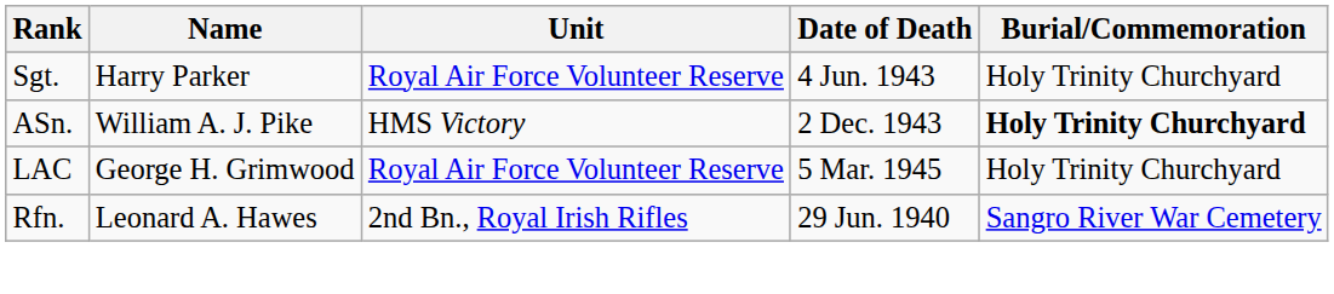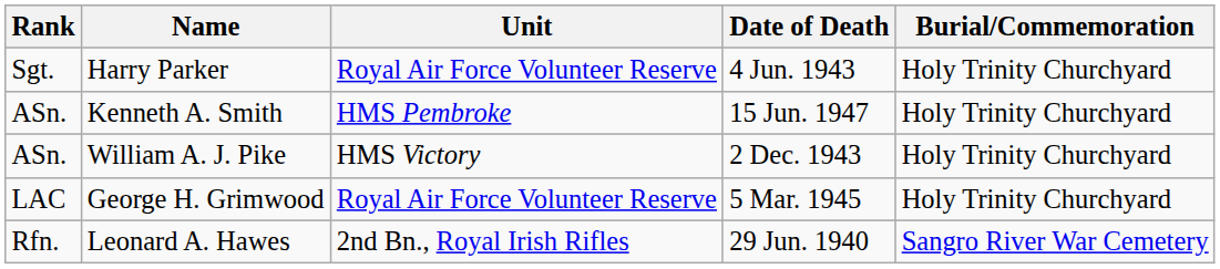 <table class="wikitable">
 <tr>
 <th>Rank</th>
 <th>Name</th>
 <th>Unit</th>
 <th>Date of Death</th>
 <th>Burial/Commemoration</th>
 </tr>
 <tr>
 <td>Sgt.</td>
 <td>Harry Parker</td>
 <td><a href='#'>Royal Air Force Volunteer Reserve</a></td>
 <td>4 Jun. 1943</td>
 <td>Holy Trinity Churchyard</td>
 </tr>
 <tr>
 <td>ASn.</td>
+<td>Kenneth A. Smith</td>
+<td><a href='#'>HMS <em>Pembroke</em></a></td>
+<td>15 Jun. 1947</td>
+<td>Holy Trinity Churchyard</td>
+</tr>
+<tr>
+<td>ASn.</td>
 <td>William A. J. Pike</td>
 <td>HMS <em>Victory</em></td>
 <td>2 Dec. 1943</td>
-<td><strong>Holy Trinity Churchyard</strong></td>
+<td>Holy Trinity Churchyard</td>
 </tr>
 <tr>
 <td>LAC</td>
 <td>George H. Grimwood</td>
 <td><a href='#'>Royal Air Force Volunteer Reserve</a></td>
 <td>5 Mar. 1945</td>
 <td>Holy Trinity Churchyard</td>
 </tr>
 <tr>
 <td>Rfn.</td>
 <td>Leonard A. Hawes</td>
 <td>2nd Bn., <a href='#'>Royal Irish Rifles</a></td>
 <td>29 Jun. 1940</td>
 <td><a href='#'>Sangro River War Cemetery</a></td>
 </tr>
 </table>
